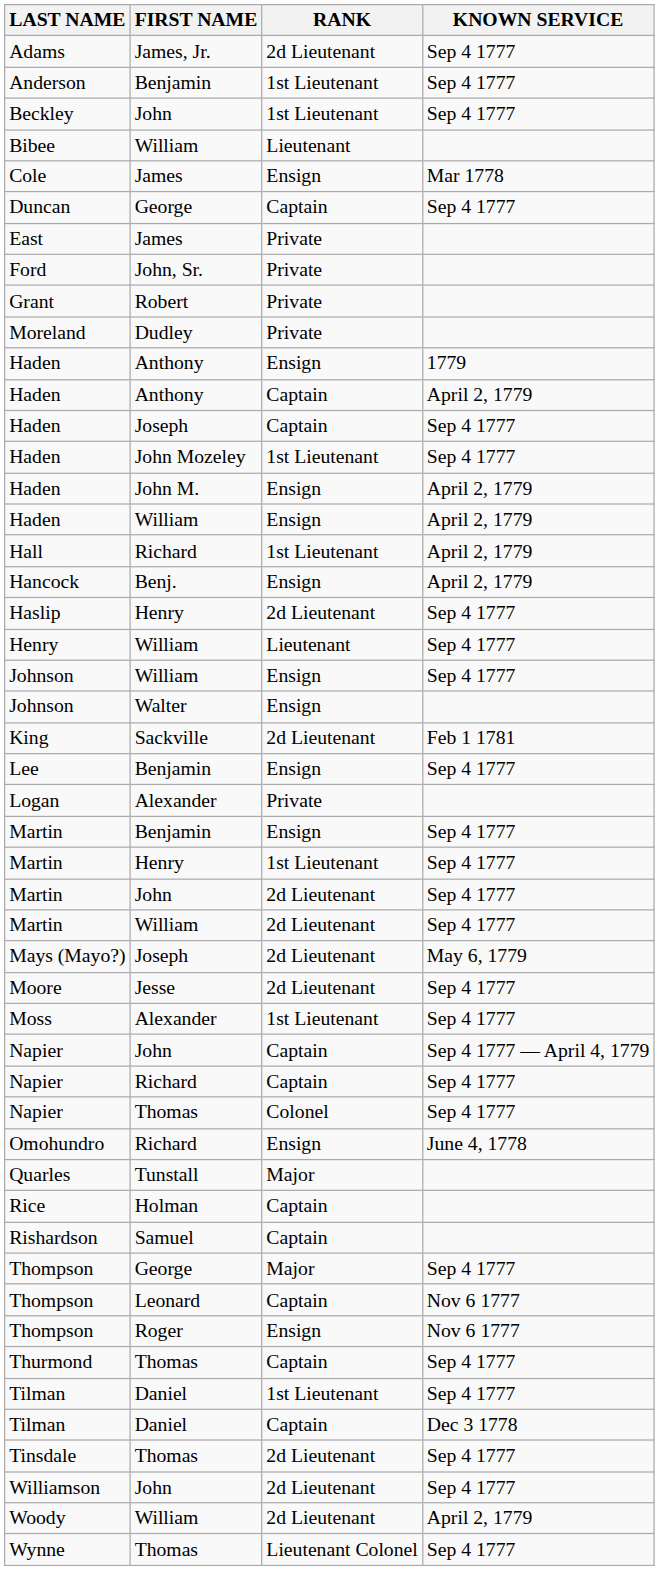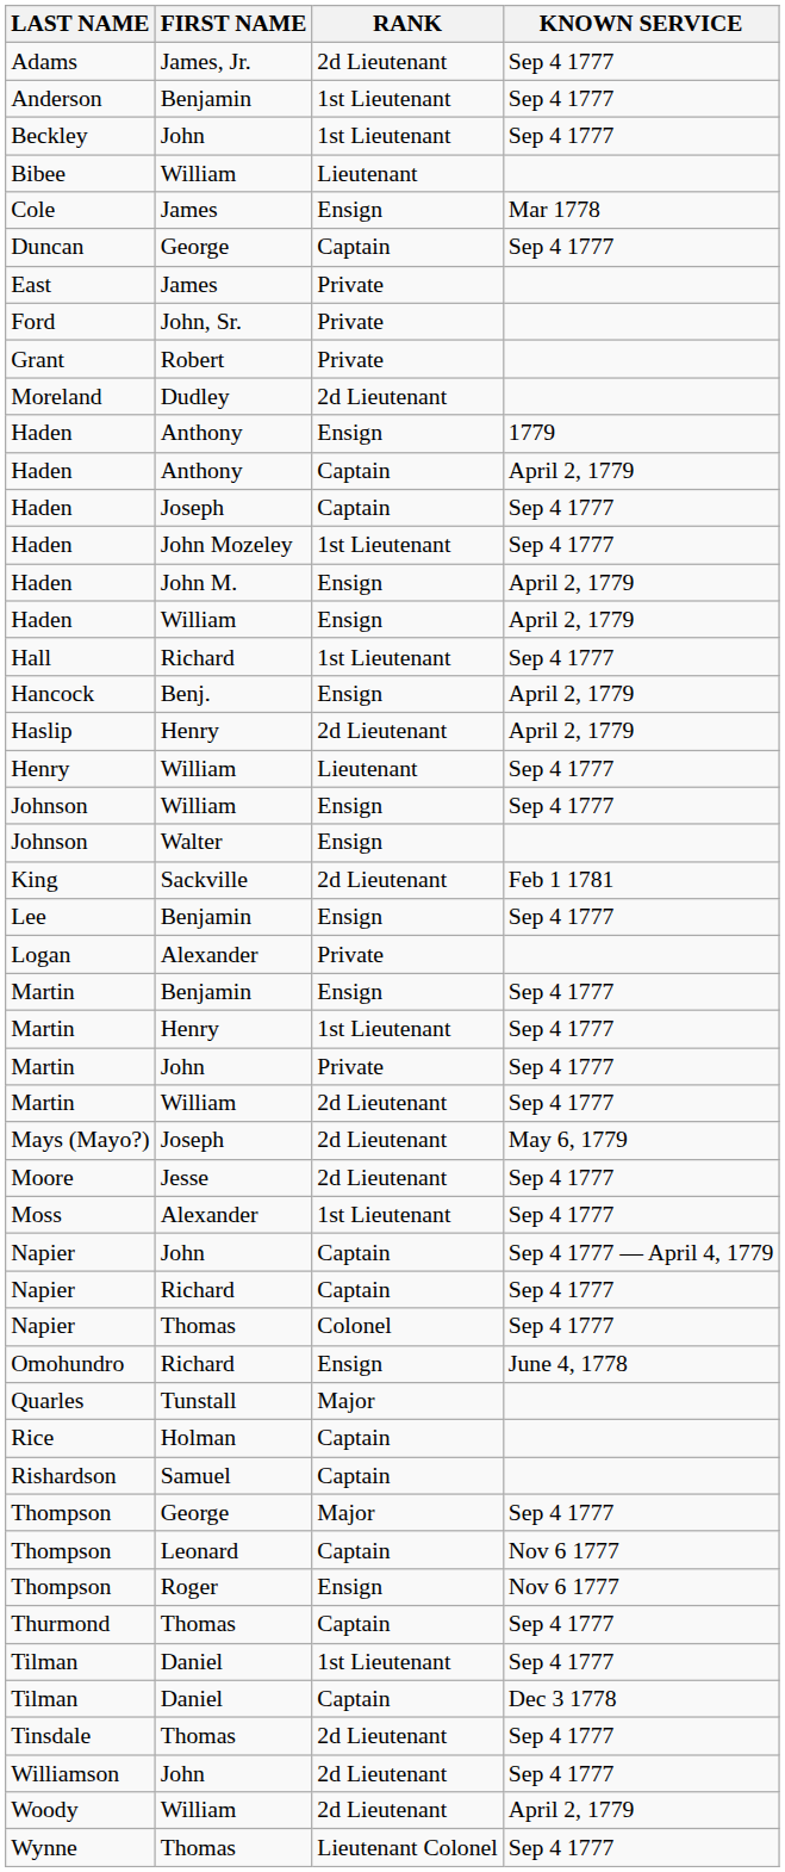 <table class="wikitable">
 <tr>
 <th>LAST NAME</th>
 <th>FIRST NAME</th>
 <th>RANK</th>
 <th>KNOWN SERVICE</th>
 </tr>
 <tr>
 <td>Adams</td>
 <td>James, Jr.</td>
 <td>2d Lieutenant</td>
 <td>Sep 4 1777</td>
 </tr>
 <tr>
 <td>Anderson</td>
 <td>Benjamin</td>
 <td>1st Lieutenant</td>
 <td>Sep 4 1777</td>
 </tr>
 <tr>
 <td>Beckley</td>
 <td>John</td>
 <td>1st Lieutenant</td>
 <td>Sep 4 1777</td>
 </tr>
 <tr>
 <td>Bibee</td>
 <td>William</td>
 <td>Lieutenant</td>
 <td></td>
 </tr>
 <tr>
 <td>Cole</td>
 <td>James</td>
 <td>Ensign</td>
 <td>Mar 1778</td>
 </tr>
 <tr>
 <td>Duncan</td>
 <td>George</td>
 <td>Captain</td>
 <td>Sep 4 1777</td>
 </tr>
 <tr>
 <td>East</td>
 <td>James</td>
 <td>Private</td>
 <td></td>
 </tr>
 <tr>
 <td>Ford</td>
 <td>John, Sr.</td>
 <td>Private</td>
 <td></td>
 </tr>
 <tr>
 <td>Grant</td>
 <td>Robert</td>
 <td>Private</td>
 <td></td>
 </tr>
 <tr>
 <td>Moreland</td>
 <td>Dudley</td>
-<td>Private</td>
+<td>2d Lieutenant</td>
 <td></td>
 </tr>
 <tr>
 <td>Haden</td>
 <td>Anthony</td>
 <td>Ensign</td>
 <td>1779</td>
 </tr>
 <tr>
 <td>Haden</td>
 <td>Anthony</td>
 <td>Captain</td>
 <td>April 2, 1779</td>
 </tr>
 <tr>
 <td>Haden</td>
 <td>Joseph</td>
 <td>Captain</td>
 <td>Sep 4 1777</td>
 </tr>
 <tr>
 <td>Haden</td>
 <td>John Mozeley</td>
 <td>1st Lieutenant</td>
 <td>Sep 4 1777</td>
 </tr>
 <tr>
 <td>Haden</td>
 <td>John M.</td>
 <td>Ensign</td>
 <td>April 2, 1779</td>
 </tr>
 <tr>
 <td>Haden</td>
 <td>William</td>
 <td>Ensign</td>
 <td>April 2, 1779</td>
 </tr>
 <tr>
 <td>Hall</td>
 <td>Richard</td>
 <td>1st Lieutenant</td>
-<td>April 2, 1779</td>
+<td>Sep 4 1777</td>
 </tr>
 <tr>
 <td>Hancock</td>
 <td>Benj.</td>
 <td>Ensign</td>
 <td>April 2, 1779</td>
 </tr>
 <tr>
 <td>Haslip</td>
 <td>Henry</td>
 <td>2d Lieutenant</td>
-<td>Sep 4 1777</td>
+<td>April 2, 1779</td>
 </tr>
 <tr>
 <td>Henry</td>
 <td>William</td>
 <td>Lieutenant</td>
 <td>Sep 4 1777</td>
 </tr>
 <tr>
 <td>Johnson</td>
 <td>William</td>
 <td>Ensign</td>
 <td>Sep 4 1777</td>
 </tr>
 <tr>
 <td>Johnson</td>
 <td>Walter</td>
 <td>Ensign</td>
 <td></td>
 </tr>
 <tr>
 <td>King</td>
 <td>Sackville</td>
 <td>2d Lieutenant</td>
 <td>Feb 1 1781</td>
 </tr>
 <tr>
 <td>Lee</td>
 <td>Benjamin</td>
 <td>Ensign</td>
 <td>Sep 4 1777</td>
 </tr>
 <tr>
 <td>Logan</td>
 <td>Alexander</td>
 <td>Private</td>
 <td></td>
 </tr>
 <tr>
 <td>Martin</td>
 <td>Benjamin</td>
 <td>Ensign</td>
 <td>Sep 4 1777</td>
 </tr>
 <tr>
 <td>Martin</td>
 <td>Henry</td>
 <td>1st Lieutenant</td>
 <td>Sep 4 1777</td>
 </tr>
 <tr>
 <td>Martin</td>
 <td>John</td>
-<td>2d Lieutenant</td>
+<td>Private</td>
 <td>Sep 4 1777</td>
 </tr>
 <tr>
 <td>Martin</td>
 <td>William</td>
 <td>2d Lieutenant</td>
 <td>Sep 4 1777</td>
 </tr>
 <tr>
 <td>Mays (Mayo?)</td>
 <td>Joseph</td>
 <td>2d Lieutenant</td>
 <td>May 6, 1779</td>
 </tr>
 <tr>
 <td>Moore</td>
 <td>Jesse</td>
 <td>2d Lieutenant</td>
 <td>Sep 4 1777</td>
 </tr>
 <tr>
 <td>Moss</td>
 <td>Alexander</td>
 <td>1st Lieutenant</td>
 <td>Sep 4 1777</td>
 </tr>
 <tr>
 <td>Napier</td>
 <td>John</td>
 <td>Captain</td>
 <td>Sep 4  1777 — April 4, 1779</td>
 </tr>
 <tr>
 <td>Napier</td>
 <td>Richard</td>
 <td>Captain</td>
 <td>Sep 4 1777</td>
 </tr>
 <tr>
 <td>Napier</td>
 <td>Thomas</td>
 <td>Colonel</td>
 <td>Sep 4 1777</td>
 </tr>
 <tr>
 <td>Omohundro</td>
 <td>Richard</td>
 <td>Ensign</td>
 <td>June 4, 1778</td>
 </tr>
 <tr>
 <td>Quarles</td>
 <td>Tunstall</td>
 <td>Major</td>
 <td></td>
 </tr>
 <tr>
 <td>Rice</td>
 <td>Holman</td>
 <td>Captain</td>
 <td></td>
 </tr>
 <tr>
 <td>Rishardson</td>
 <td>Samuel</td>
 <td>Captain</td>
 <td></td>
 </tr>
 <tr>
 <td>Thompson</td>
 <td>George</td>
 <td>Major</td>
 <td>Sep 4 1777</td>
 </tr>
 <tr>
 <td>Thompson</td>
 <td>Leonard</td>
 <td>Captain</td>
 <td>Nov 6 1777</td>
 </tr>
 <tr>
 <td>Thompson</td>
 <td>Roger</td>
 <td>Ensign</td>
 <td>Nov 6 1777</td>
 </tr>
 <tr>
 <td>Thurmond</td>
 <td>Thomas</td>
 <td>Captain</td>
 <td>Sep 4 1777</td>
 </tr>
 <tr>
 <td>Tilman</td>
 <td>Daniel</td>
 <td>1st Lieutenant</td>
 <td>Sep 4 1777</td>
 </tr>
 <tr>
 <td>Tilman</td>
 <td>Daniel</td>
 <td>Captain</td>
 <td>Dec 3 1778</td>
 </tr>
 <tr>
 <td>Tinsdale</td>
 <td>Thomas</td>
 <td>2d Lieutenant</td>
 <td>Sep 4 1777</td>
 </tr>
 <tr>
 <td>Williamson</td>
 <td>John</td>
 <td>2d Lieutenant</td>
 <td>Sep 4 1777</td>
 </tr>
 <tr>
 <td>Woody</td>
 <td>William</td>
 <td>2d Lieutenant</td>
 <td>April 2, 1779</td>
 </tr>
 <tr>
 <td>Wynne</td>
 <td>Thomas</td>
 <td>Lieutenant Colonel</td>
 <td>Sep 4 1777</td>
 </tr>
 </table>
